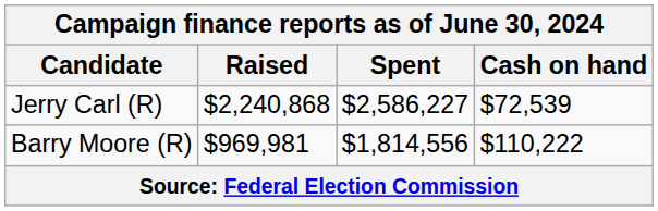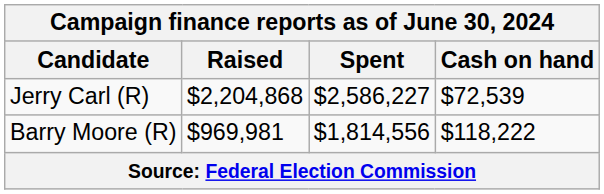 <table class="wikitable sortable">
 <tr>
 <th colspan=4>Campaign finance reports as of June 30, 2024</th>
 </tr>
 <tr style="text-align:center;">
 <th>Candidate</th>
 <th>Raised</th>
 <th>Spent</th>
 <th>Cash on hand</th>
 </tr>
 <tr>
 <td>Jerry Carl (R)</td>
-<td>$2,240,868</td>
+<td>$2,204,868</td>
 <td>$2,586,227</td>
 <td>$72,539</td>
 </tr>
 <tr>
 <td>Barry Moore (R)</td>
 <td>$969,981</td>
 <td>$1,814,556</td>
-<td>$110,222</td>
+<td>$118,222</td>
 </tr>
 <tr>
 <th colspan="4"><small>Source: <a href='#'>Federal Election Commission</a></small></th>
 </tr>
 </table>
